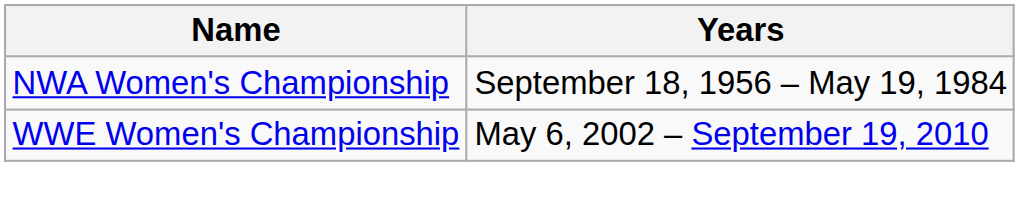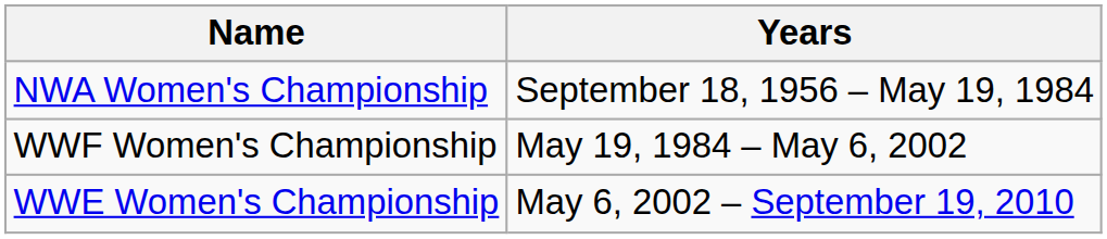 <table class="wikitable">
 <tr>
 <th>Name</th>
 <th>Years</th>
 </tr>
 <tr>
 <td><a href='#'>NWA Women's Championship</a></td>
 <td>September 18, 1956 – May 19, 1984</td>
 </tr>
 <tr>
+<td>WWF Women's Championship</td>
+<td>May 19, 1984 – May 6, 2002</td>
+</tr>
+<tr>
 <td><a href='#'>WWE Women's Championship</a></td>
 <td>May 6, 2002 – <a href='#'>September 19, 2010</a></td>
 </tr>
 </table>
